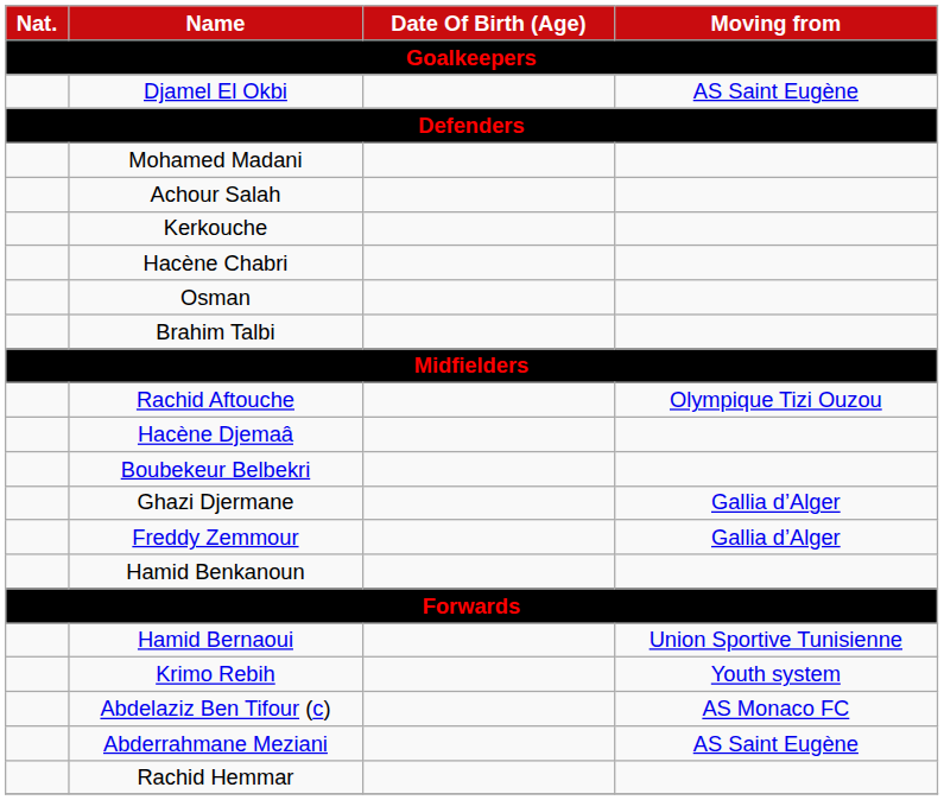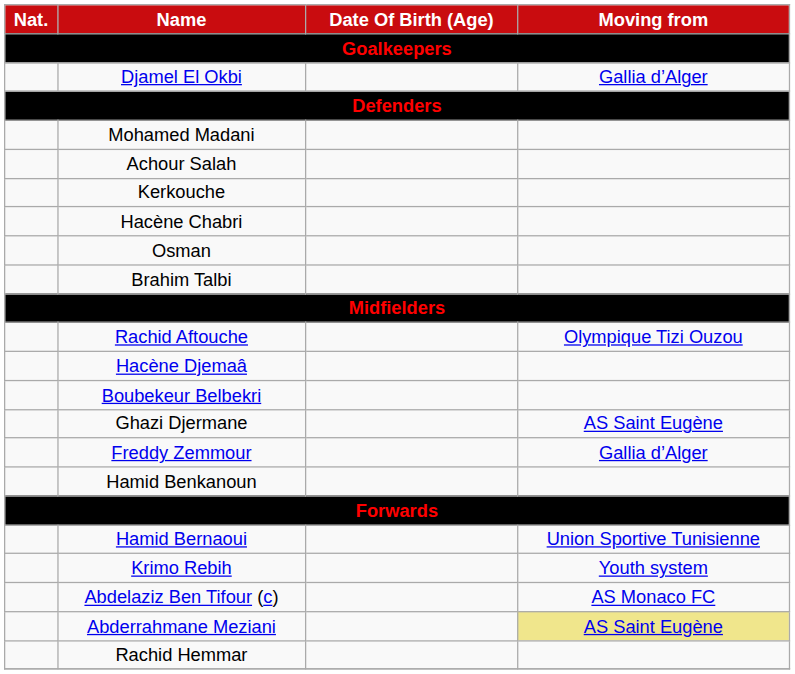 <table class="wikitable" style="text-align:center; font-size:90%; width:70%">
 <tr>
 <th style="background:#c90c0f; color:white; text-align:center;">Nat.</th>
 <th style="background:#c90c0f; color:white; text-align:center;">Name</th>
 <th style="background:#c90c0f; color:white; text-align:center;">Date Of Birth (Age)</th>
 <th style="background:#c90c0f; color:white; text-align:center;">Moving from</th>
 </tr>
 <tr>
 <th colspan="10" style="background:#000000; color:red; text-align:center;">Goalkeepers</th>
 </tr>
 <tr>
 <td></td>
 <td><a href='#'>Djamel El Okbi</a></td>
 <td></td>
-<td> <a href='#'>AS Saint Eugène</a></td>
+<td> <a href='#'>Gallia d’Alger</a></td>
 </tr>
 <tr>
 <th colspan="10" style="background:#000000; color:red; text-align:center;">Defenders</th>
 </tr>
 <tr>
 <td></td>
 <td>Mohamed Madani</td>
 <td></td>
 <td></td>
 </tr>
 <tr>
 <td></td>
 <td>Achour Salah</td>
 <td></td>
 <td></td>
 </tr>
 <tr>
 <td></td>
 <td>Kerkouche</td>
 <td></td>
 <td></td>
 </tr>
 <tr>
 <td></td>
 <td>Hacène Chabri</td>
 <td></td>
 <td></td>
 </tr>
 <tr>
 <td></td>
 <td>Osman</td>
 <td></td>
 <td></td>
 </tr>
 <tr>
 <td></td>
 <td>Brahim Talbi</td>
 <td></td>
 <td></td>
 </tr>
 <tr>
 <th colspan="10" style="background:#000000; color:red; text-align:center;">Midfielders</th>
 </tr>
 <tr>
 <td></td>
 <td><a href='#'>Rachid Aftouche</a></td>
 <td></td>
 <td> <a href='#'>Olympique Tizi Ouzou</a></td>
 </tr>
 <tr>
 <td></td>
 <td><a href='#'>Hacène Djemaâ</a></td>
 <td></td>
 <td></td>
 </tr>
 <tr>
 <td></td>
 <td><a href='#'>Boubekeur Belbekri</a></td>
 <td></td>
 <td></td>
 </tr>
 <tr>
 <td></td>
 <td>Ghazi Djermane</td>
 <td></td>
-<td> <a href='#'>Gallia d’Alger</a></td>
+<td> <a href='#'>AS Saint Eugène</a></td>
 </tr>
 <tr>
 <td></td>
 <td><a href='#'>Freddy Zemmour</a></td>
 <td></td>
 <td> <a href='#'>Gallia d’Alger</a></td>
 </tr>
 <tr>
 <td></td>
 <td>Hamid Benkanoun</td>
 <td></td>
 <td></td>
 </tr>
 <tr>
 <th colspan="10" style="background:#000000; color:red; text-align:center;">Forwards</th>
 </tr>
 <tr>
 <td></td>
 <td><a href='#'>Hamid Bernaoui</a></td>
 <td></td>
 <td> <a href='#'>Union Sportive Tunisienne</a></td>
 </tr>
 <tr>
 <td></td>
 <td><a href='#'>Krimo Rebih</a></td>
 <td></td>
 <td><a href='#'>Youth system</a></td>
 </tr>
 <tr>
 <td></td>
 <td><a href='#'>Abdelaziz Ben Tifour</a> (<a href='#'>c</a>)</td>
 <td></td>
 <td> <a href='#'>AS Monaco FC</a></td>
 </tr>
 <tr>
 <td></td>
 <td><a href='#'>Abderrahmane Meziani</a></td>
 <td></td>
-<td> <a href='#'>AS Saint Eugène</a></td>
+<td style="background: khaki;"> <a href='#'>AS Saint Eugène</a></td>
 </tr>
 <tr>
 <td></td>
 <td>Rachid Hemmar</td>
 <td></td>
 <td></td>
 </tr>
 <tr>
 </tr>
 </table>
